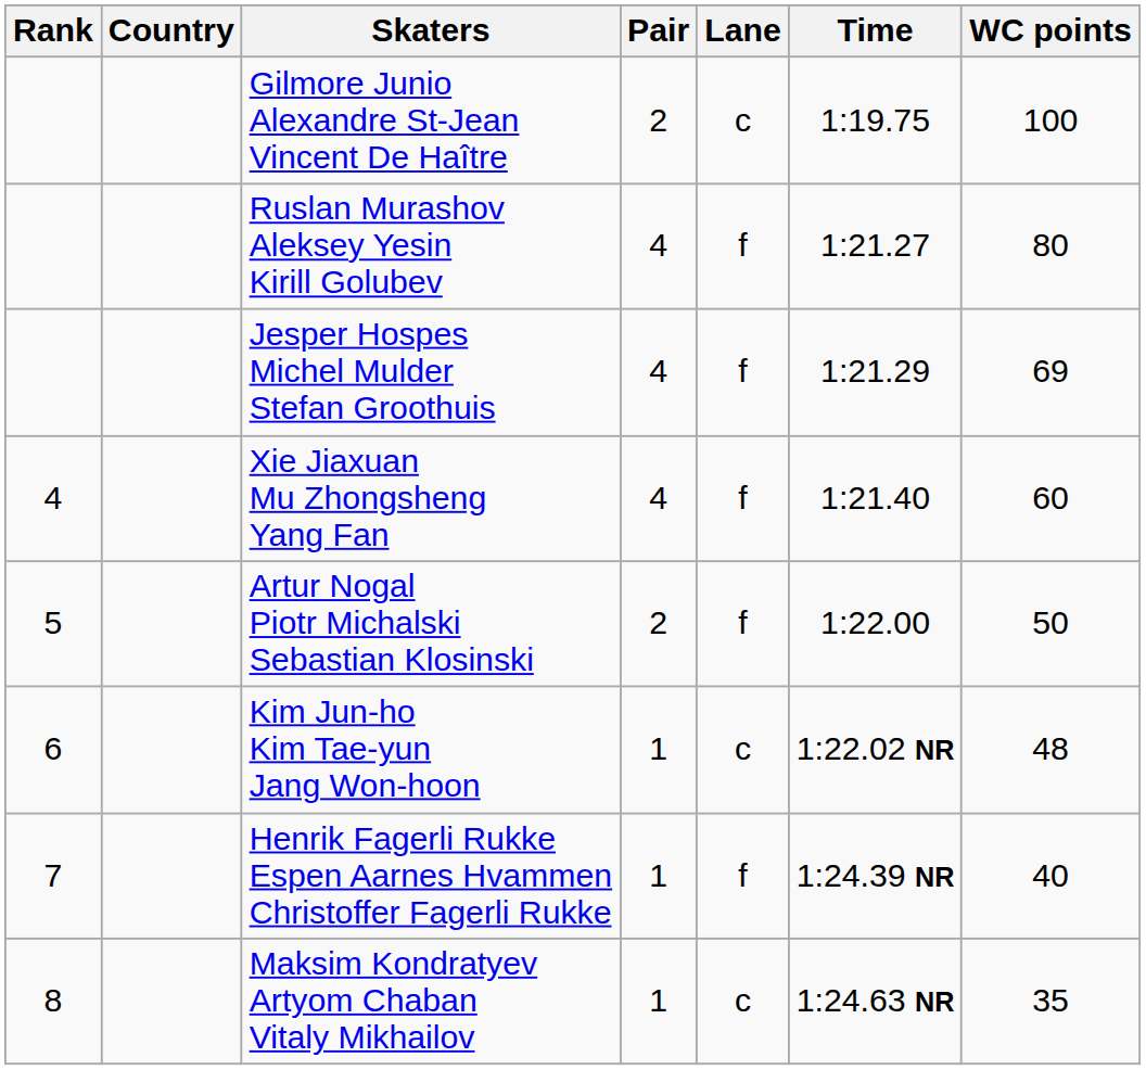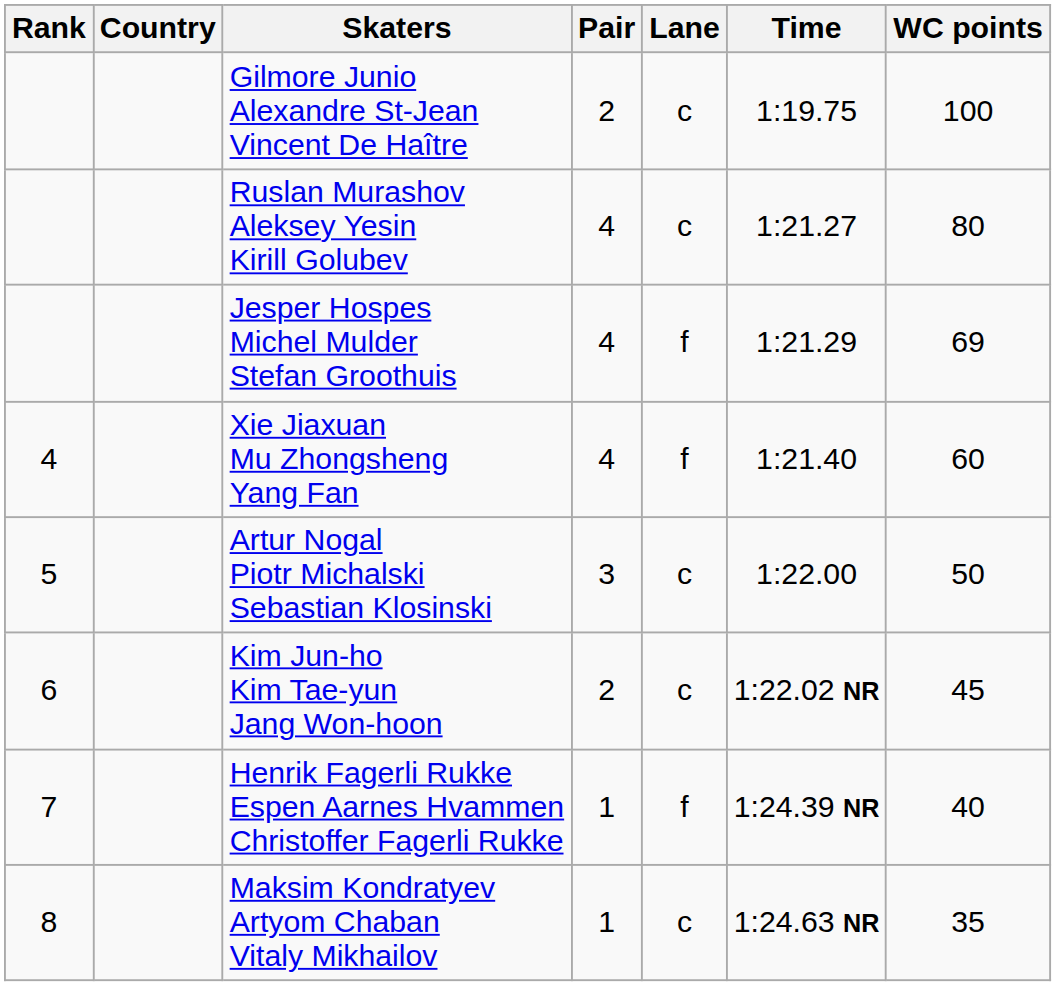 <table class="wikitable sortable" style="text-align:center">
 <tr>
 <th>Rank</th>
 <th>Country</th>
 <th>Skaters</th>
 <th>Pair</th>
 <th>Lane</th>
 <th>Time</th>
 <th>WC points</th>
 </tr>
 <tr>
 <td></td>
 <td align=left></td>
 <td align=left><a href='#'>Gilmore Junio</a><br><a href='#'>Alexandre St-Jean</a><br><a href='#'>Vincent De Haître</a></td>
 <td>2</td>
 <td>c</td>
 <td>1:19.75</td>
 <td>100</td>
 </tr>
 <tr>
 <td></td>
 <td align=left></td>
 <td align=left><a href='#'>Ruslan Murashov</a><br><a href='#'>Aleksey Yesin</a><br><a href='#'>Kirill Golubev</a></td>
 <td>4</td>
-<td>f</td>
+<td>c</td>
 <td>1:21.27</td>
 <td>80</td>
 </tr>
 <tr>
 <td></td>
 <td align=left></td>
 <td align=left><a href='#'>Jesper Hospes</a><br><a href='#'>Michel Mulder</a><br><a href='#'>Stefan Groothuis</a></td>
 <td>4</td>
 <td>f</td>
 <td>1:21.29</td>
 <td>69</td>
 </tr>
 <tr>
 <td>4</td>
 <td align=left></td>
 <td align=left><a href='#'>Xie Jiaxuan</a><br><a href='#'>Mu Zhongsheng</a><br><a href='#'>Yang Fan</a></td>
 <td>4</td>
 <td>f</td>
 <td>1:21.40</td>
 <td>60</td>
 </tr>
 <tr>
 <td>5</td>
 <td align=left></td>
 <td align=left><a href='#'>Artur Nogal</a><br><a href='#'>Piotr Michalski</a><br><a href='#'>Sebastian Klosinski</a></td>
-<td>2</td>
-<td>f</td>
+<td>3</td>
+<td>c</td>
 <td>1:22.00</td>
 <td>50</td>
 </tr>
 <tr>
 <td>6</td>
 <td align=left></td>
 <td align=left><a href='#'>Kim Jun-ho</a><br><a href='#'>Kim Tae-yun</a><br><a href='#'>Jang Won-hoon</a></td>
-<td>1</td>
+<td>2</td>
 <td>c</td>
 <td>1:22.02 <small><strong>NR</strong></small></td>
-<td>48</td>
+<td>45</td>
 </tr>
 <tr>
 <td>7</td>
 <td align=left></td>
 <td align=left><a href='#'>Henrik Fagerli Rukke</a><br><a href='#'>Espen Aarnes Hvammen</a><br><a href='#'>Christoffer Fagerli Rukke</a></td>
 <td>1</td>
 <td>f</td>
 <td>1:24.39 <small><strong>NR</strong></small></td>
 <td>40</td>
 </tr>
 <tr>
 <td>8</td>
 <td align=left></td>
 <td align=left><a href='#'>Maksim Kondratyev</a><br><a href='#'>Artyom Chaban</a><br><a href='#'>Vitaly Mikhailov</a></td>
 <td>1</td>
 <td>c</td>
 <td>1:24.63 <small><strong>NR</strong></small></td>
 <td>35</td>
 </tr>
 </table>
